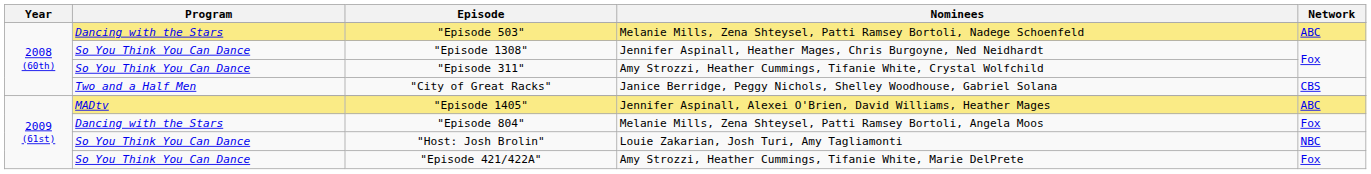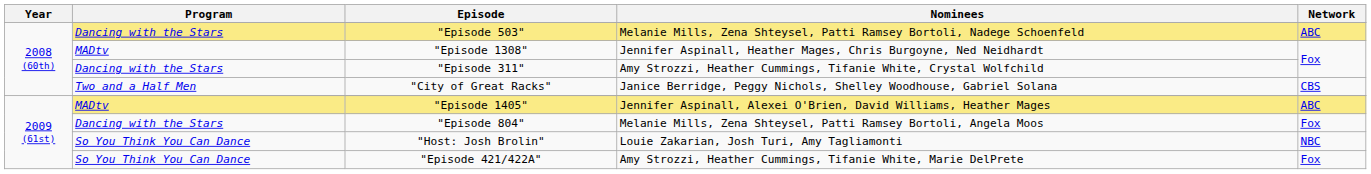 <table class="wikitable" style="width:100%">
 <tr bgcolor="#bebebe">
 <th width="5%">Year</th>
 <th width="20%">Program</th>
 <th width="20%">Episode</th>
 <th width="50%">Nominees</th>
 <th width="5%">Network</th>
 </tr>
 <tr>
 <td rowspan=5 style="text-align:center"><a href='#'>2008</a><br><small><a href='#'>(60th)</a></small><br></td>
 </tr>
 <tr style="background:#FAEB86">
 <td><em><a href='#'>Dancing with the Stars</a></em></td>
 <td align=center>"Episode 503"</td>
 <td>Melanie Mills, Zena Shteysel, Patti Ramsey Bortoli, Nadege Schoenfeld</td>
 <td><a href='#'>ABC</a></td>
 </tr>
 <tr>
-<td><em><a href='#'>So You Think You Can Dance</a></em></td>
+<td><em><a href='#'>MADtv</a></em></td>
 <td align=center>"Episode 1308"</td>
 <td>Jennifer Aspinall, Heather Mages, Chris Burgoyne, Ned Neidhardt</td>
 <td rowspan=2><a href='#'>Fox</a></td>
 </tr>
 <tr>
-<td><em><a href='#'>So You Think You Can Dance</a></em></td>
+<td><em><a href='#'>Dancing with the Stars</a></em></td>
 <td align=center>"Episode 311"</td>
 <td>Amy Strozzi, Heather Cummings, Tifanie White, Crystal Wolfchild</td>
 </tr>
 <tr>
 <td><em><a href='#'>Two and a Half Men</a></em></td>
 <td align=center>"City of Great Racks"</td>
 <td>Janice Berridge, Peggy Nichols, Shelley Woodhouse, Gabriel Solana</td>
 <td><a href='#'>CBS</a></td>
 </tr>
 <tr>
 <td rowspan=5 style="text-align:center"><a href='#'>2009</a><br><small><a href='#'>(61st)</a></small><br></td>
 </tr>
 <tr style="background:#FAEB86">
 <td><em><a href='#'>MADtv</a></em></td>
 <td align=center>"Episode 1405"</td>
 <td>Jennifer Aspinall, Alexei O'Brien, David Williams, Heather Mages</td>
 <td><a href='#'>ABC</a></td>
 </tr>
 <tr>
 <td><em><a href='#'>Dancing with the Stars</a></em></td>
 <td align=center>"Episode 804"</td>
 <td>Melanie Mills, Zena Shteysel, Patti Ramsey Bortoli, Angela Moos</td>
 <td><a href='#'>Fox</a></td>
 </tr>
 <tr>
 <td><em><a href='#'>So You Think You Can Dance</a></em></td>
 <td align=center>"Host: Josh Brolin"</td>
 <td>Louie Zakarian, Josh Turi, Amy Tagliamonti</td>
 <td><a href='#'>NBC</a></td>
 </tr>
 <tr>
 <td><em><a href='#'>So You Think You Can Dance</a></em></td>
 <td align=center>"Episode 421/422A"</td>
 <td>Amy Strozzi, Heather Cummings, Tifanie White, Marie DelPrete</td>
 <td><a href='#'>Fox</a></td>
 </tr>
 </table>
